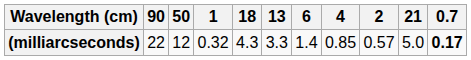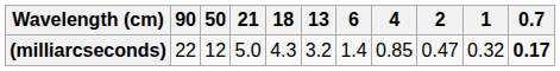 <table class="wikitable" border="1">
 <tr>
 <th scope="col">Wavelength (cm)</th>
 <th scope="col">90</th>
 <th scope="col">50</th>
-<th scope="col">1</th>
+<th scope="col">21</th>
 <th scope="col">18</th>
 <th scope="col">13</th>
 <th scope="col">6</th>
 <th scope="col">4</th>
 <th scope="col">2</th>
-<th scope="col">21</th>
+<th scope="col">1</th>
 <th scope="col">0.7</th>
 </tr>
 <tr>
 <th scope="row"> (milliarcseconds)</th>
 <td>22</td>
 <td>12</td>
-<td>0.32</td>
+<td>5.0</td>
 <td>4.3</td>
-<td>3.3</td>
+<td>3.2</td>
 <td>1.4</td>
 <td>0.85</td>
-<td>0.57</td>
-<td>5.0</td>
+<td>0.47</td>
+<td>0.32</td>
 <td><strong>0.17</strong></td>
 </tr>
 </table>
